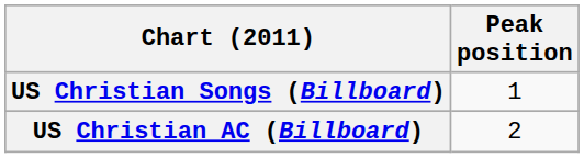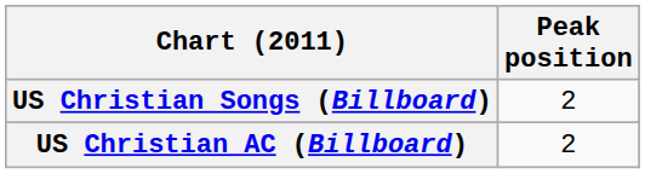 <table class="wikitable plainrowheaders" style="text-align:center">
 <tr>
 <th scope="col">Chart (2011)</th>
 <th scope="col">Peak<br>position</th>
 </tr>
 <tr>
 <th scope="row">US <a href='#'>Christian Songs</a> (<em><a href='#'>Billboard</a></em>)</th>
-<td align="center">1</td>
+<td align="center">2</td>
 </tr>
 <tr>
 <th scope="row">US <a href='#'>Christian AC</a> (<em><a href='#'>Billboard</a></em>)</th>
 <td align="center">2</td>
 </tr>
 </table>
